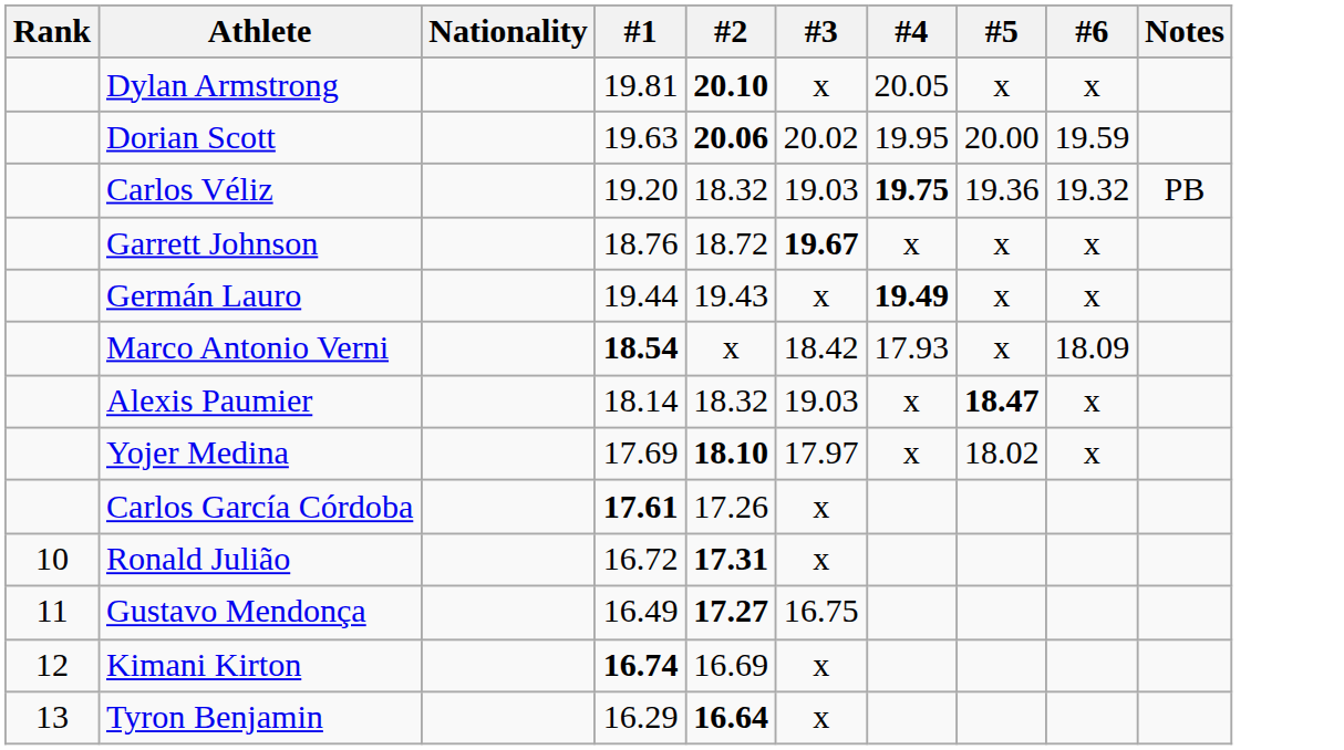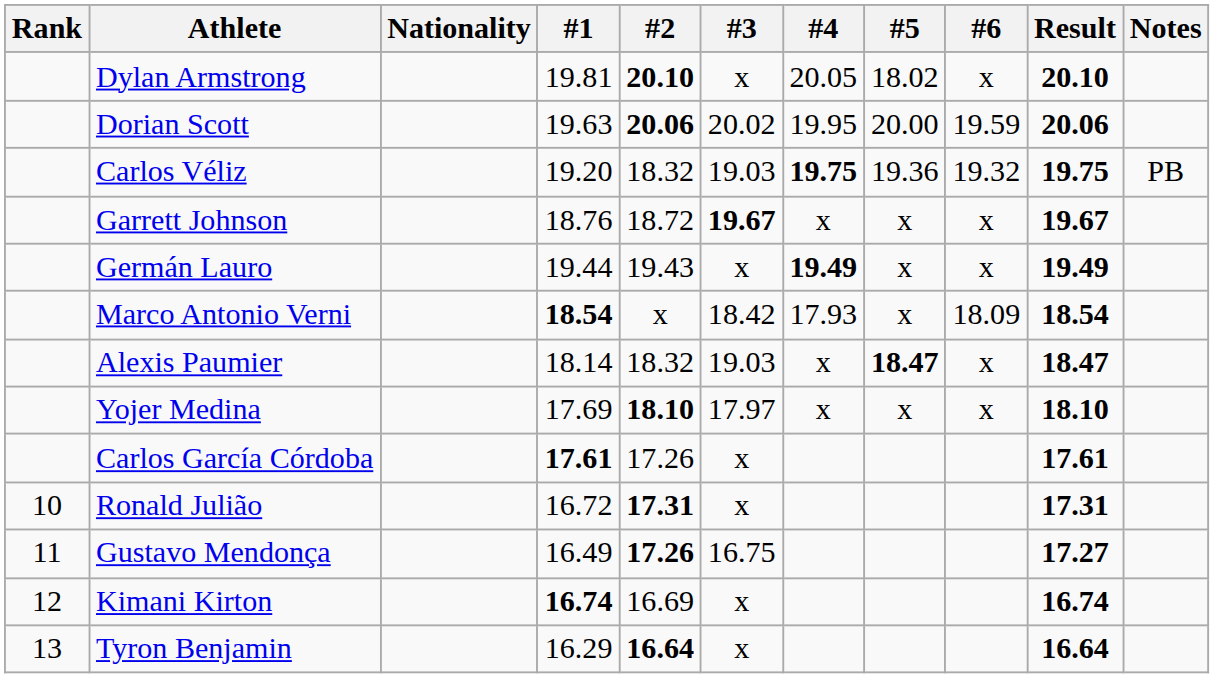 <table class="wikitable sortable" style="text-align:center">
 <tr>
 <th>Rank</th>
 <th>Athlete</th>
 <th>Nationality</th>
 <th>#1</th>
 <th>#2</th>
 <th>#3</th>
 <th>#4</th>
 <th>#5</th>
 <th>#6</th>
+<th>Result</th>
 <th>Notes</th>
 </tr>
 <tr>
 <td></td>
 <td align="left"><a href='#'>Dylan Armstrong</a></td>
 <td align=left></td>
 <td>19.81</td>
 <td><strong>20.10</strong></td>
 <td>x</td>
 <td>20.05</td>
+<td>18.02</td>
 <td>x</td>
-<td>x</td>
+<td><strong>20.10</strong></td>
 <td></td>
 </tr>
 <tr>
 <td></td>
 <td align="left"><a href='#'>Dorian Scott</a></td>
 <td align=left></td>
 <td>19.63</td>
 <td><strong>20.06</strong></td>
 <td>20.02</td>
 <td>19.95</td>
 <td>20.00</td>
 <td>19.59</td>
+<td><strong>20.06</strong></td>
 <td></td>
 </tr>
 <tr>
 <td></td>
 <td align="left"><a href='#'>Carlos Véliz</a></td>
 <td align=left></td>
 <td>19.20</td>
 <td>18.32</td>
 <td>19.03</td>
 <td><strong>19.75</strong></td>
 <td>19.36</td>
 <td>19.32</td>
+<td><strong>19.75</strong></td>
 <td>PB</td>
 </tr>
 <tr>
 <td></td>
 <td align="left"><a href='#'>Garrett Johnson</a></td>
 <td align=left></td>
 <td>18.76</td>
 <td>18.72</td>
 <td><strong>19.67</strong></td>
 <td>x</td>
 <td>x</td>
 <td>x</td>
+<td><strong>19.67</strong></td>
 <td></td>
 </tr>
 <tr>
 <td></td>
 <td align="left"><a href='#'>Germán Lauro</a></td>
 <td align=left></td>
 <td>19.44</td>
 <td>19.43</td>
 <td>x</td>
 <td><strong>19.49</strong></td>
 <td>x</td>
 <td>x</td>
+<td><strong>19.49</strong></td>
 <td></td>
 </tr>
 <tr>
 <td></td>
 <td align="left"><a href='#'>Marco Antonio Verni</a></td>
 <td align=left></td>
 <td><strong>18.54</strong></td>
 <td>x</td>
 <td>18.42</td>
 <td>17.93</td>
 <td>x</td>
 <td>18.09</td>
+<td><strong>18.54</strong></td>
 <td></td>
 </tr>
 <tr>
 <td></td>
 <td align="left"><a href='#'>Alexis Paumier</a></td>
 <td align=left></td>
 <td>18.14</td>
 <td>18.32</td>
 <td>19.03</td>
 <td>x</td>
 <td><strong>18.47</strong></td>
 <td>x</td>
+<td><strong>18.47</strong></td>
 <td></td>
 </tr>
 <tr>
 <td></td>
 <td align="left"><a href='#'>Yojer Medina</a></td>
 <td align=left></td>
 <td>17.69</td>
 <td><strong>18.10</strong></td>
 <td>17.97</td>
 <td>x</td>
-<td>18.02</td>
 <td>x</td>
+<td>x</td>
+<td><strong>18.10</strong></td>
 <td></td>
 </tr>
 <tr>
 <td></td>
 <td align="left"><a href='#'>Carlos García Córdoba</a></td>
 <td align=left></td>
 <td><strong>17.61</strong></td>
 <td>17.26</td>
 <td>x</td>
 <td></td>
 <td></td>
 <td></td>
+<td><strong>17.61</strong></td>
 <td></td>
 </tr>
 <tr>
 <td>10</td>
 <td align="left"><a href='#'>Ronald Julião</a></td>
 <td align=left></td>
 <td>16.72</td>
 <td><strong>17.31</strong></td>
 <td>x</td>
 <td></td>
 <td></td>
 <td></td>
+<td><strong>17.31</strong></td>
 <td></td>
 </tr>
 <tr>
 <td>11</td>
 <td align="left"><a href='#'>Gustavo Mendonça</a></td>
 <td align=left></td>
 <td>16.49</td>
-<td><strong>17.27</strong></td>
+<td><strong>17.26</strong></td>
 <td>16.75</td>
 <td></td>
 <td></td>
 <td></td>
+<td><strong>17.27</strong></td>
 <td></td>
 </tr>
 <tr>
 <td>12</td>
 <td align="left"><a href='#'>Kimani Kirton</a></td>
 <td align=left></td>
 <td><strong>16.74</strong></td>
 <td>16.69</td>
 <td>x</td>
 <td></td>
 <td></td>
 <td></td>
+<td><strong>16.74</strong></td>
 <td></td>
 </tr>
 <tr>
 <td>13</td>
 <td align="left"><a href='#'>Tyron Benjamin</a></td>
 <td align=left></td>
 <td>16.29</td>
 <td><strong>16.64</strong></td>
 <td>x</td>
 <td></td>
 <td></td>
 <td></td>
+<td><strong>16.64</strong></td>
 <td></td>
 </tr>
 </table>
